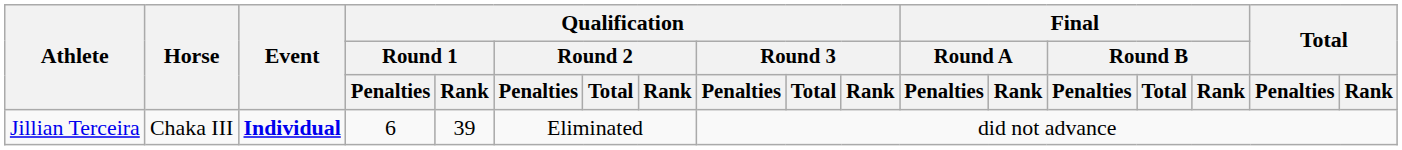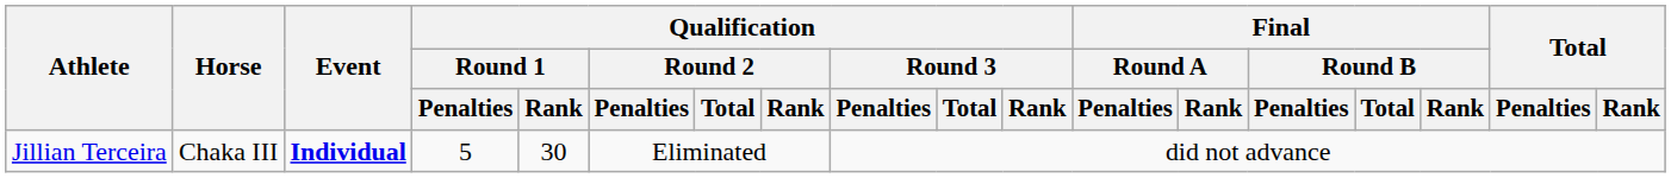 <table class="wikitable" style="font-size:90%">
 <tr>
 <th rowspan="3">Athlete</th>
 <th rowspan="3">Horse</th>
 <th rowspan="3">Event</th>
 <th colspan="8">Qualification</th>
 <th colspan="5">Final</th>
 <th rowspan=2 colspan="2">Total</th>
 </tr>
 <tr style="font-size:95%">
 <th colspan="2">Round 1</th>
 <th colspan="3">Round 2</th>
 <th colspan="3">Round 3</th>
 <th colspan="2">Round A</th>
 <th colspan="3">Round B</th>
 </tr>
 <tr style="font-size:95%">
 <th>Penalties</th>
 <th>Rank</th>
 <th>Penalties</th>
 <th>Total</th>
 <th>Rank</th>
 <th>Penalties</th>
 <th>Total</th>
 <th>Rank</th>
 <th>Penalties</th>
 <th>Rank</th>
 <th>Penalties</th>
 <th>Total</th>
 <th>Rank</th>
 <th>Penalties</th>
 <th>Rank</th>
 </tr>
 <tr align=center>
 <td align=left><a href='#'>Jillian Terceira</a></td>
 <td align=left>Chaka III</td>
 <td align=left><strong><a href='#'>Individual</a></strong></td>
-<td>6</td>
-<td>39</td>
+<td>5</td>
+<td>30</td>
 <td colspan=3>Eliminated</td>
 <td colspan=10>did not advance</td>
 </tr>
 </table>
